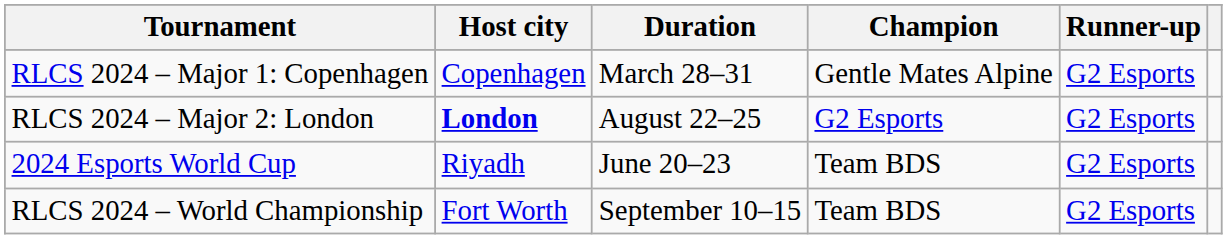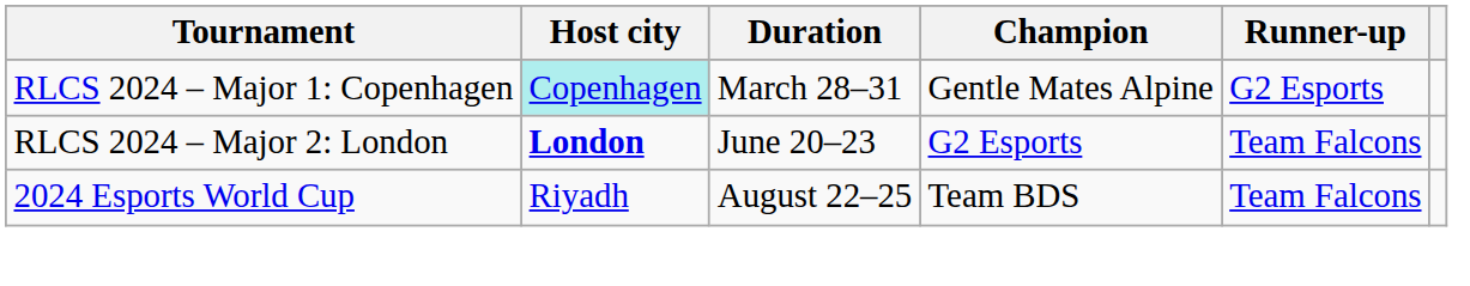 <table class="wikitable">
 <tr>
 <th>Tournament</th>
 <th>Host city</th>
 <th>Duration</th>
 <th>Champion</th>
 <th>Runner-up</th>
 <th></th>
 </tr>
 <tr>
 <td><a href='#'>RLCS</a> 2024 – Major 1: Copenhagen</td>
-<td> <a href='#'>Copenhagen</a></td>
+<td style="background: paleturquoise;"> <a href='#'>Copenhagen</a></td>
 <td>March 28–31</td>
 <td>Gentle Mates Alpine</td>
 <td><a href='#'>G2 Esports</a></td>
 <td></td>
 </tr>
 <tr>
 <td>RLCS 2024 – Major 2: London</td>
 <td><strong> <a href='#'>London</a></strong></td>
-<td>August 22–25</td>
+<td>June 20–23</td>
 <td><a href='#'>G2 Esports</a></td>
-<td><a href='#'>G2 Esports</a></td>
+<td><a href='#'>Team Falcons</a></td>
 <td></td>
 </tr>
 <tr>
 <td><a href='#'>2024 Esports World Cup</a></td>
 <td> <a href='#'>Riyadh</a></td>
-<td>June 20–23</td>
+<td>August 22–25</td>
 <td>Team BDS</td>
-<td><a href='#'>G2 Esports</a></td>
-<td></td>
-</tr>
-<tr>
-<td>RLCS 2024 – World Championship</td>
-<td> <a href='#'>Fort Worth</a></td>
-<td>September 10–15</td>
-<td>Team BDS</td>
-<td><a href='#'>G2 Esports</a></td>
+<td><a href='#'>Team Falcons</a></td>
 <td></td>
 </tr>
 </table>
